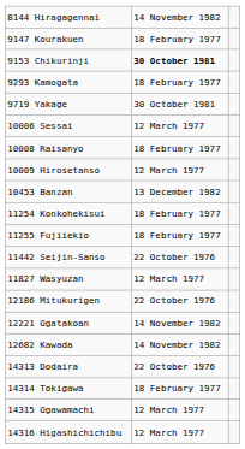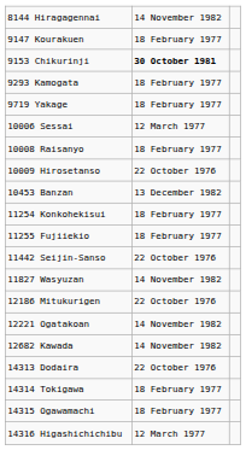 <table class="wikitable" style="font-size: 89%; float: left; width: 26em; margin-right: 1em; height: 560px">
 <tr>
 <td>8144 Hiragagennai</td>
 <td>14 November 1982</td>
 <td> </td>
 </tr>
 <tr>
 <td>9147 Kourakuen</td>
 <td>18 February 1977</td>
 <td> </td>
 </tr>
 <tr>
 <td>9153 Chikurinji</td>
 <td><strong>30 October 1981</strong></td>
 <td> </td>
 </tr>
 <tr>
 <td>9293 Kamogata</td>
 <td>18 February 1977</td>
 <td> </td>
 </tr>
 <tr>
 <td>9719 Yakage</td>
-<td>30 October 1981</td>
+<td>18 February 1977</td>
 <td> </td>
 </tr>
 <tr>
 <td>10006 Sessai</td>
 <td>12 March 1977</td>
 <td> </td>
 </tr>
 <tr>
 <td>10008 Raisanyo</td>
 <td>18 February 1977</td>
 <td> </td>
 </tr>
 <tr>
 <td>10009 Hirosetanso</td>
-<td>12 March 1977</td>
+<td>22 October 1976</td>
 <td> </td>
 </tr>
 <tr>
 <td>10453 Banzan</td>
 <td>13 December 1982</td>
 <td> </td>
 </tr>
 <tr>
 <td>11254 Konkohekisui</td>
 <td>18 February 1977</td>
 <td> </td>
 </tr>
 <tr>
 <td>11255 Fujiiekio</td>
 <td>18 February 1977</td>
 <td> </td>
 </tr>
 <tr>
 <td>11442 Seijin-Sanso</td>
 <td>22 October 1976</td>
 <td> </td>
 </tr>
 <tr>
 <td>11827 Wasyuzan</td>
-<td>12 March 1977</td>
+<td>14 November 1982</td>
 <td> </td>
 </tr>
 <tr>
 <td>12186 Mitukurigen</td>
 <td>22 October 1976</td>
 <td> </td>
 </tr>
 <tr>
 <td>12221 Ogatakoan</td>
 <td>14 November 1982</td>
 <td> </td>
 </tr>
 <tr>
 <td>12682 Kawada</td>
 <td>14 November 1982</td>
 <td> </td>
 </tr>
 <tr>
 <td>14313 Dodaira</td>
 <td>22 October 1976</td>
 <td> </td>
 </tr>
 <tr>
 <td>14314 Tokigawa</td>
 <td>18 February 1977</td>
 <td> </td>
 </tr>
 <tr>
 <td>14315 Ogawamachi</td>
-<td>12 March 1977</td>
+<td>18 February 1977</td>
 <td> </td>
 </tr>
 <tr>
 <td>14316 Higashichichibu</td>
 <td>12 March 1977</td>
 <td> </td>
 </tr>
 </table>
